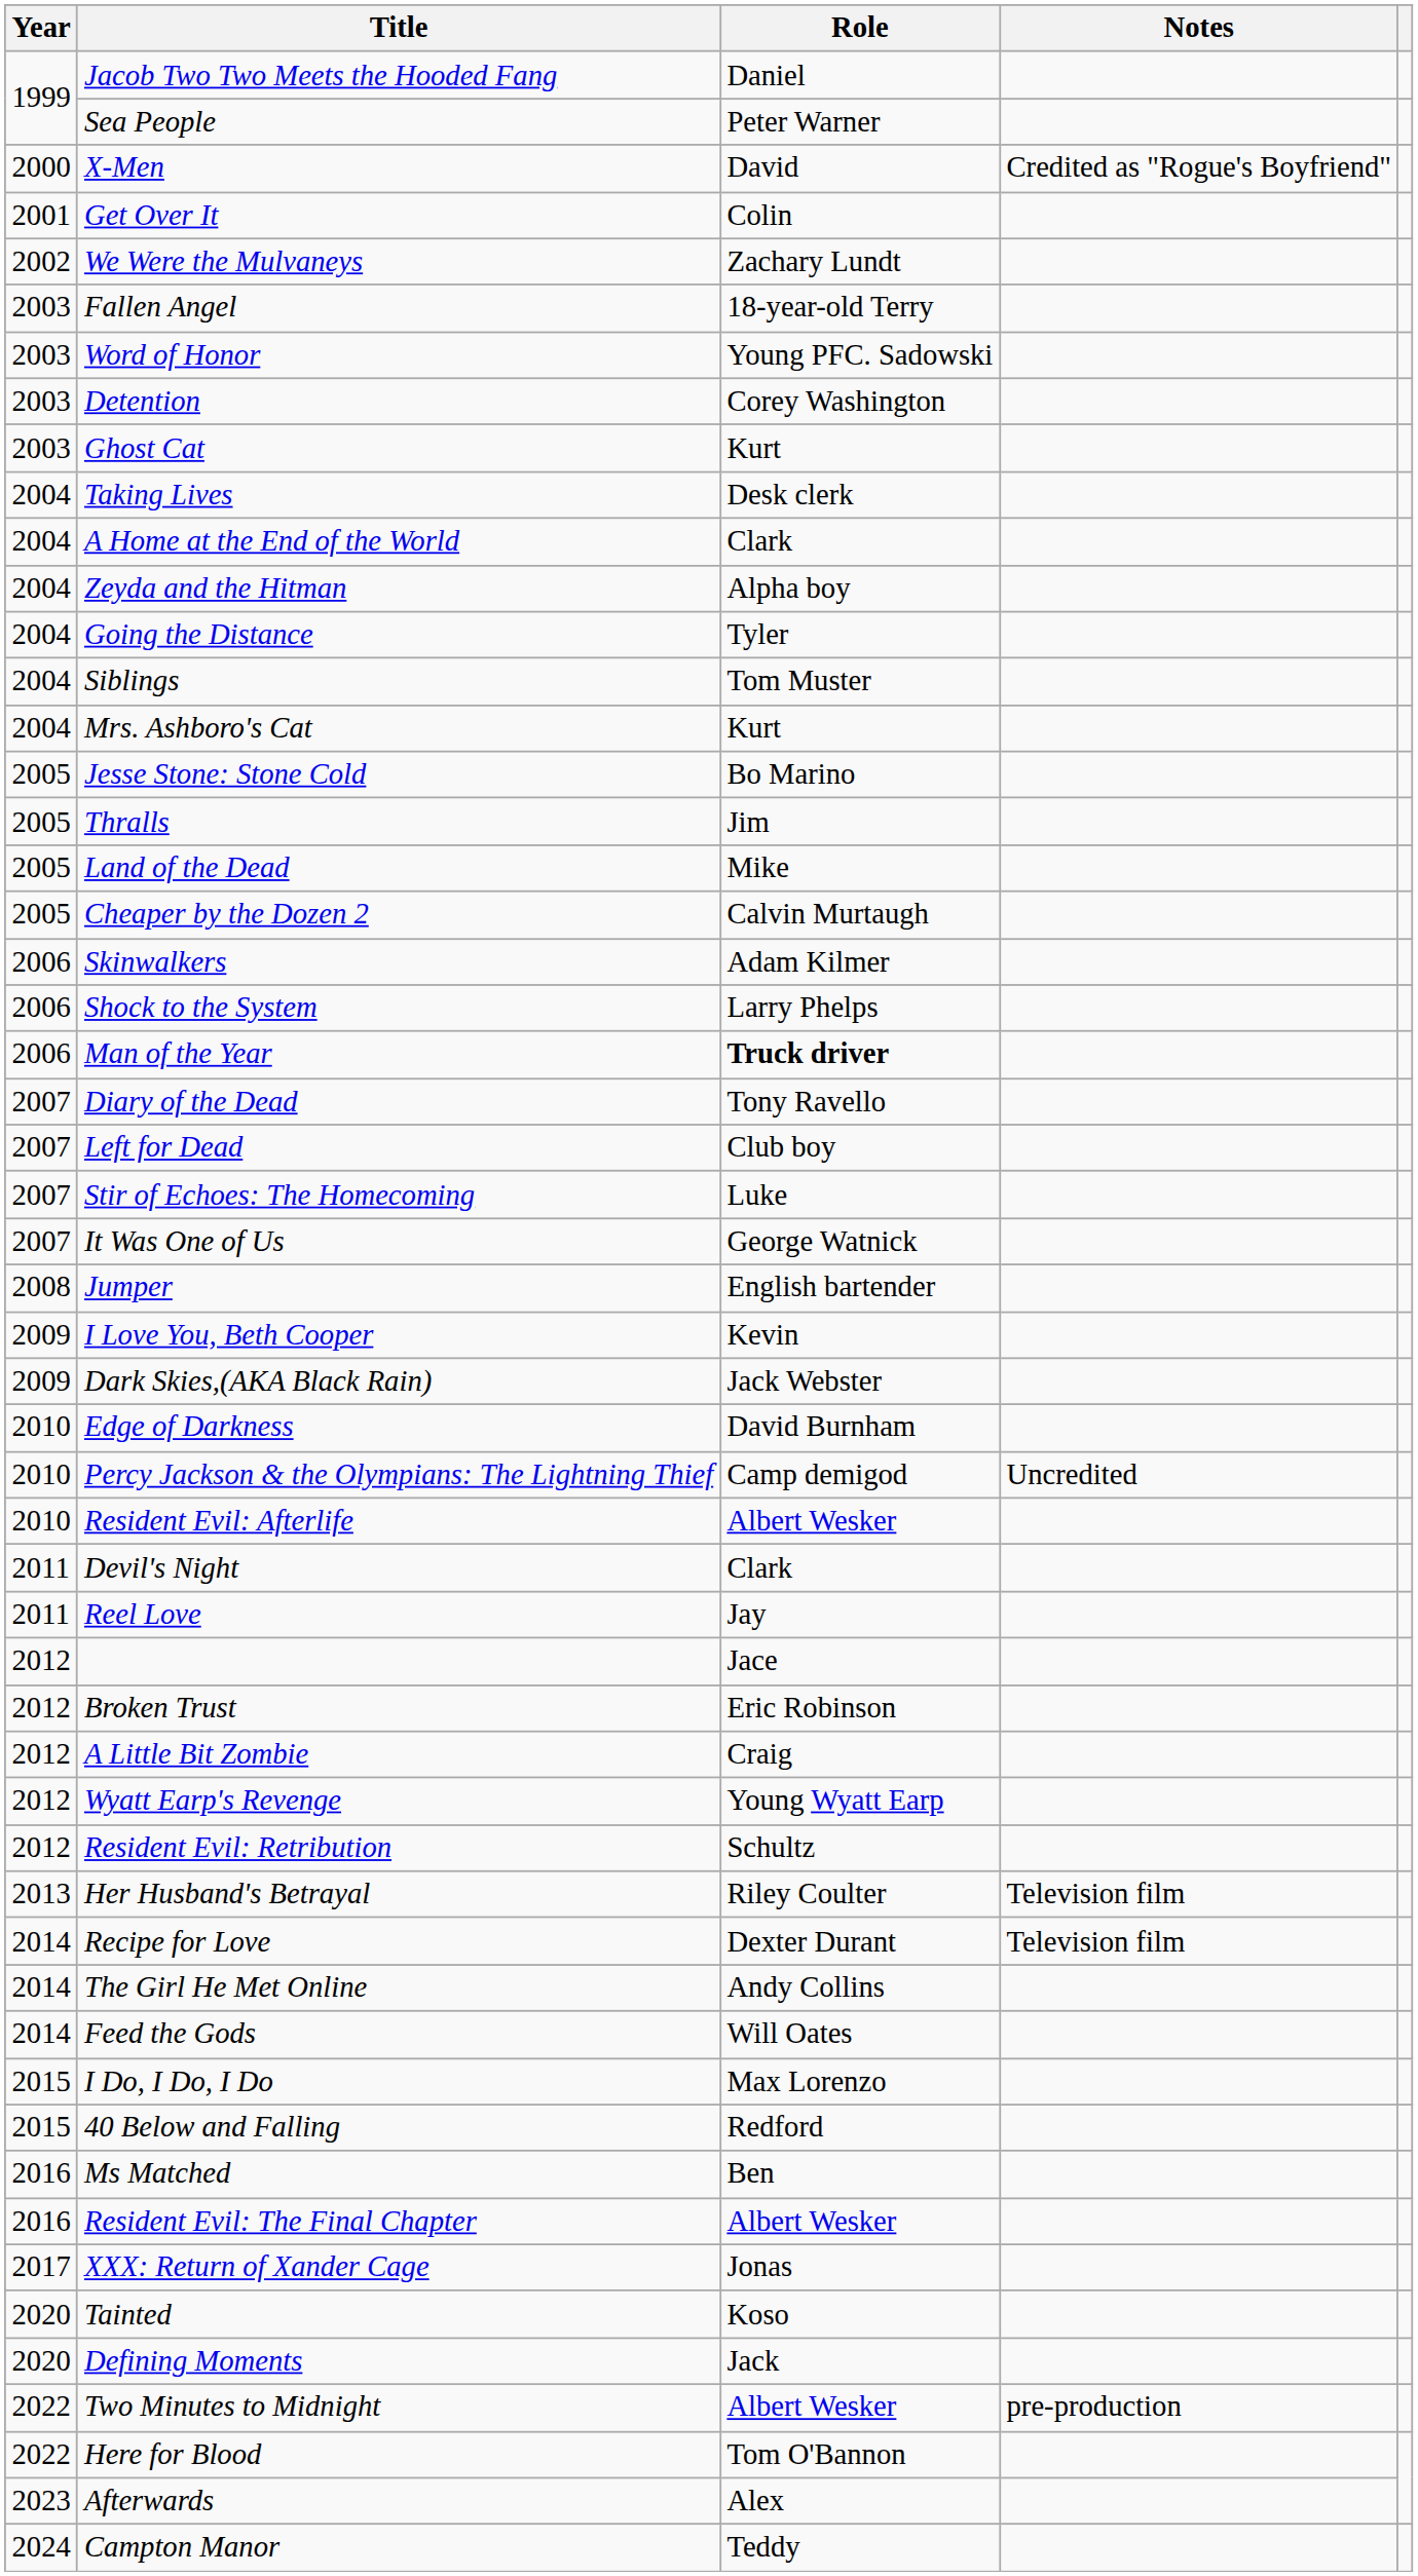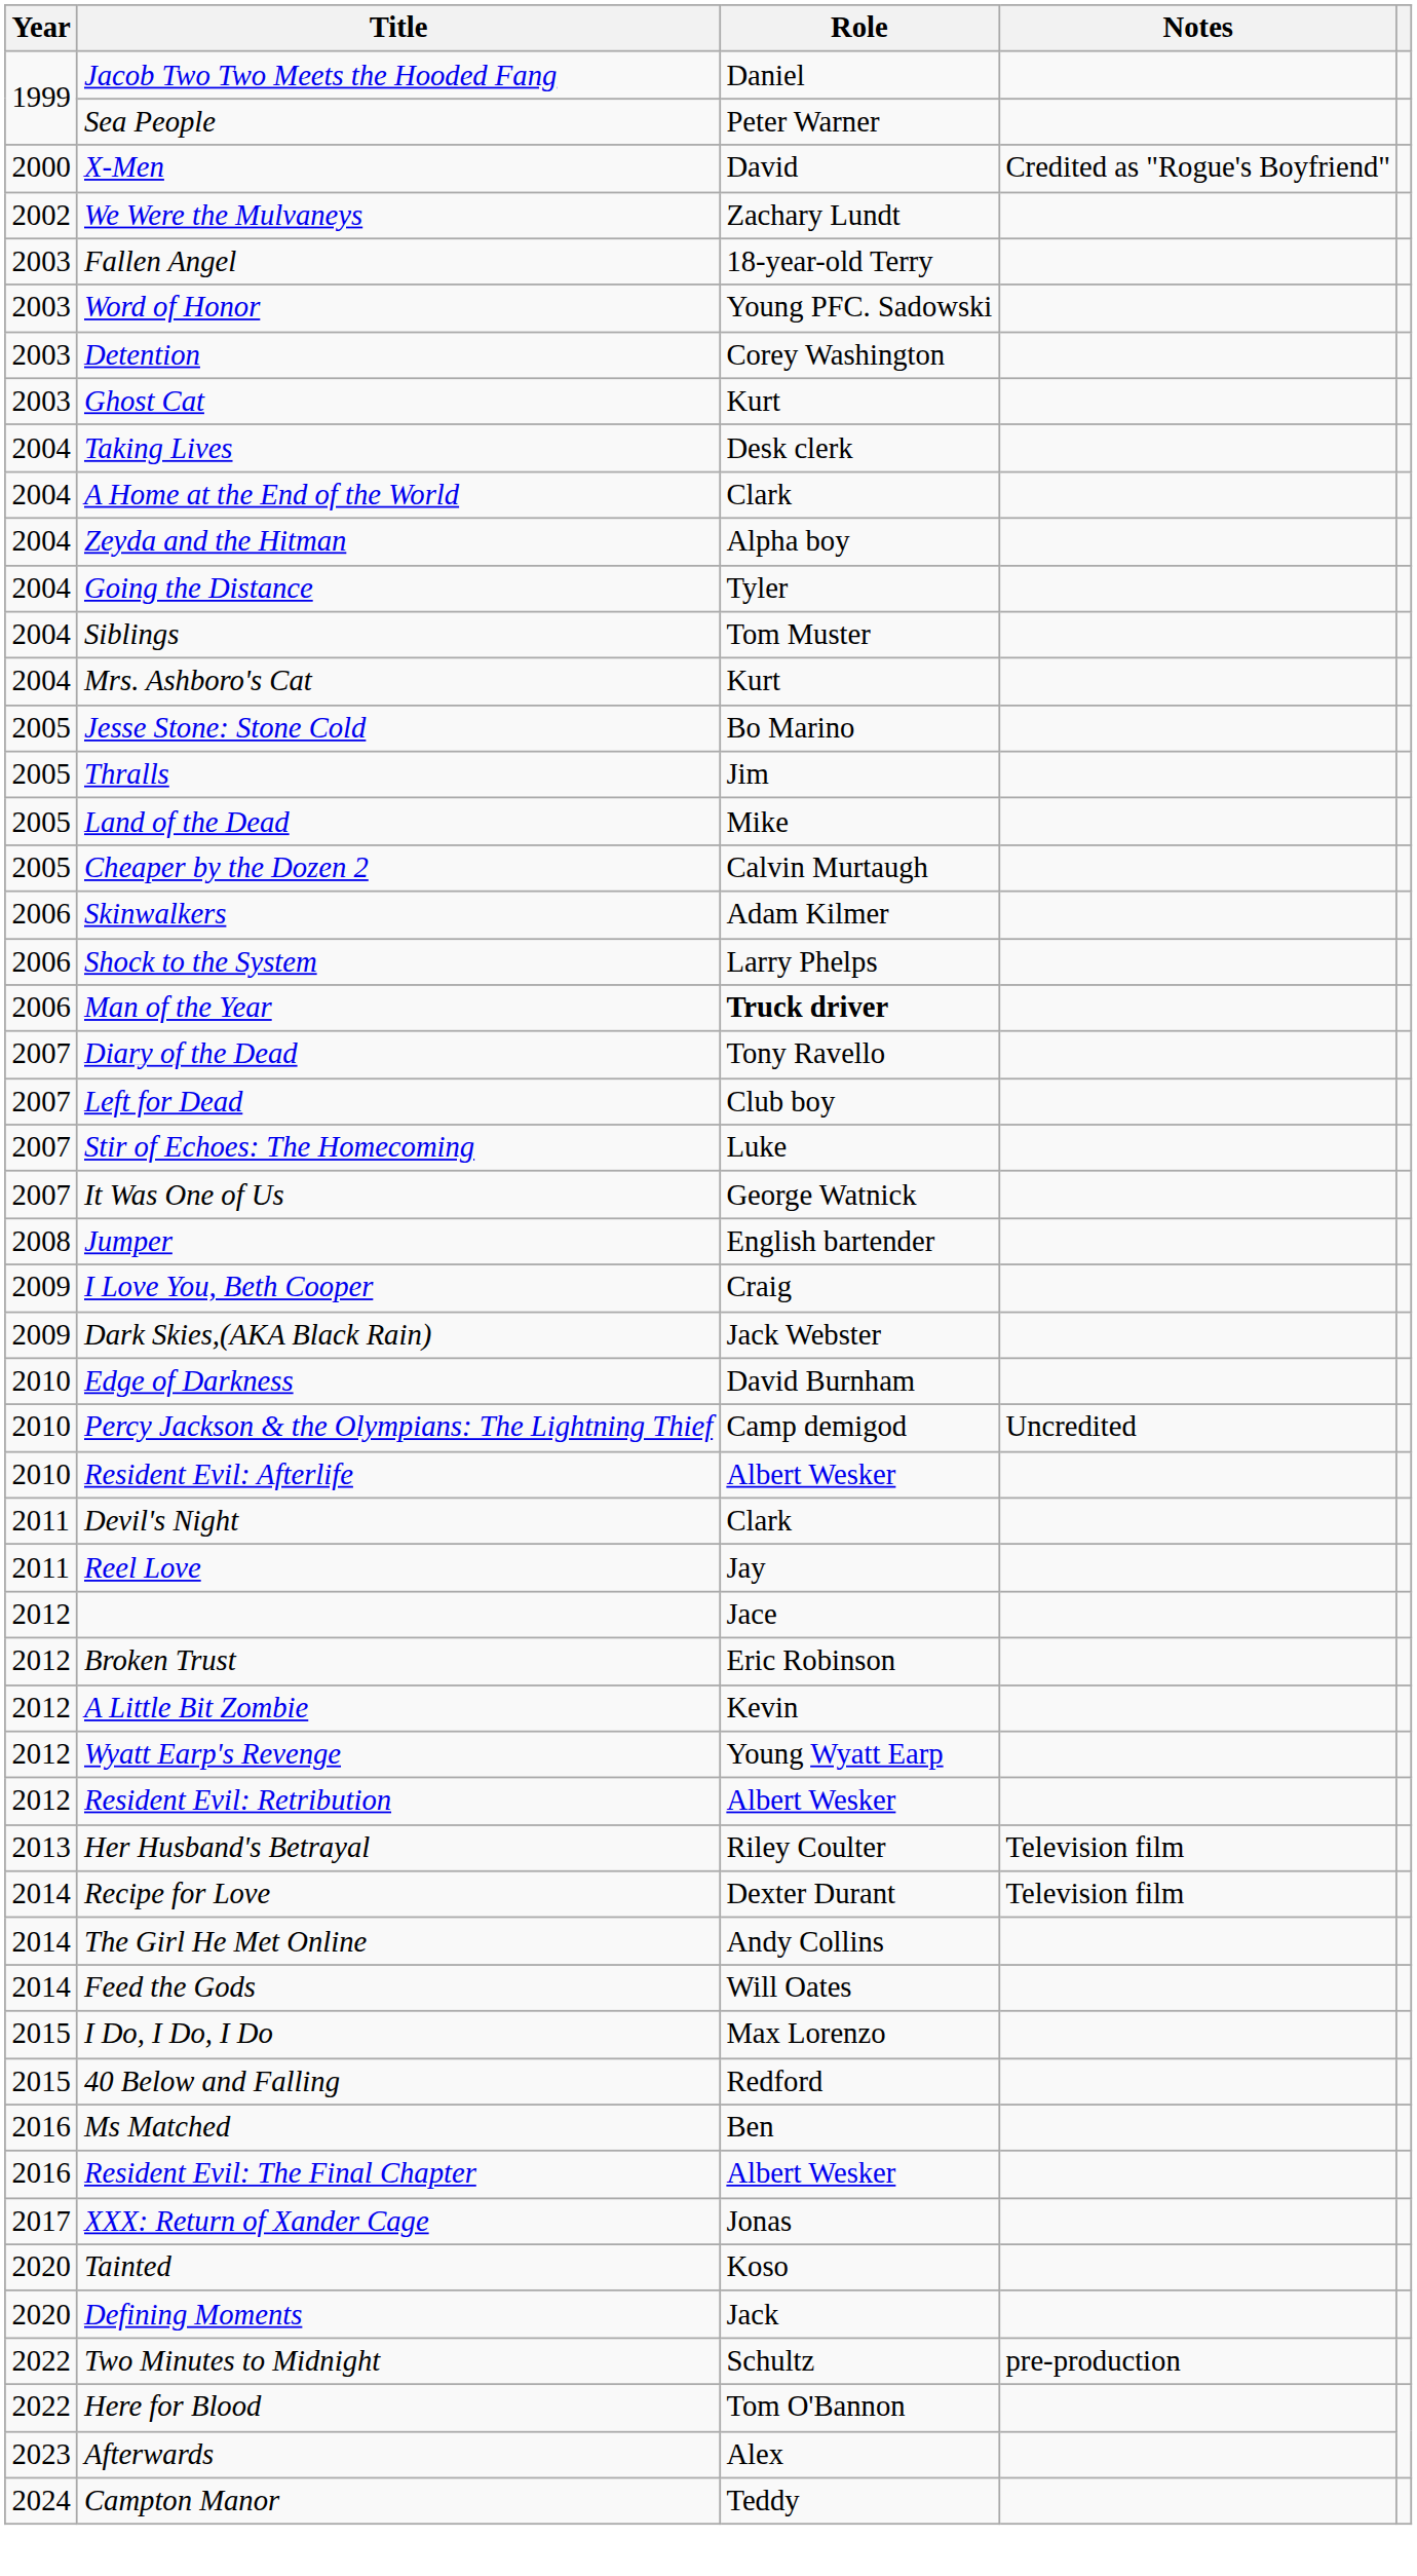 <table class="wikitable plainrowheaders sortable">
 <tr>
 <th scope="col">Year</th>
 <th scope="col">Title</th>
 <th scope="col">Role</th>
 <th scope="col" class="unsortable">Notes</th>
 <th scope=col class="unsortable"></th>
 </tr>
 <tr>
 <td rowspan="2">1999</td>
 <td><em><a href='#'>Jacob Two Two Meets the Hooded Fang</a></em></td>
 <td>Daniel</td>
 <td></td>
 <td style="text-align: center;"></td>
 </tr>
 <tr>
 <td><em>Sea People</em></td>
 <td>Peter Warner</td>
 <td></td>
 <td style="text-align: center;"></td>
 </tr>
 <tr>
 <td>2000</td>
 <td><em><a href='#'>X-Men</a></em></td>
 <td>David</td>
 <td>Credited as "Rogue's Boyfriend"</td>
-<td style="text-align: center;"></td>
-</tr>
-<tr>
-<td>2001</td>
-<td><em><a href='#'>Get Over It</a></em></td>
-<td>Colin</td>
-<td></td>
 <td style="text-align: center;"></td>
 </tr>
 <tr>
 <td>2002</td>
 <td><em><a href='#'>We Were the Mulvaneys</a></em></td>
 <td>Zachary Lundt</td>
 <td></td>
 <td style="text-align: center;"></td>
 </tr>
 <tr>
 <td>2003</td>
 <td><em>Fallen Angel</em></td>
 <td>18-year-old Terry</td>
 <td></td>
 <td style="text-align: center;"></td>
 </tr>
 <tr>
 <td>2003</td>
 <td><em><a href='#'>Word of Honor</a></em></td>
 <td>Young PFC. Sadowski</td>
 <td></td>
 <td style="text-align: center;"></td>
 </tr>
 <tr>
 <td>2003</td>
 <td><em><a href='#'>Detention</a></em></td>
 <td>Corey Washington</td>
 <td></td>
 <td style="text-align: center;"></td>
 </tr>
 <tr>
 <td>2003</td>
 <td><em><a href='#'>Ghost Cat</a></em></td>
 <td>Kurt</td>
 <td></td>
 <td style="text-align: center;"></td>
 </tr>
 <tr>
 <td>2004</td>
 <td><em><a href='#'>Taking Lives</a></em></td>
 <td>Desk clerk</td>
 <td></td>
 <td style="text-align: center;"></td>
 </tr>
 <tr>
 <td>2004</td>
 <td data-sort-value="Home at the End of the World, A"><em><a href='#'>A Home at the End of the World</a></em></td>
 <td>Clark</td>
 <td></td>
 <td style="text-align: center;"></td>
 </tr>
 <tr>
 <td>2004</td>
 <td><em><a href='#'>Zeyda and the Hitman</a></em></td>
 <td>Alpha boy</td>
 <td></td>
 <td style="text-align: center;"></td>
 </tr>
 <tr>
 <td>2004</td>
 <td><em><a href='#'>Going the Distance</a></em></td>
 <td>Tyler</td>
 <td></td>
 <td style="text-align: center;"></td>
 </tr>
 <tr>
 <td>2004</td>
 <td><em>Siblings</em></td>
 <td>Tom Muster</td>
 <td></td>
 <td style="text-align: center;"></td>
 </tr>
 <tr>
 <td>2004</td>
 <td><em>Mrs. Ashboro's Cat</em></td>
 <td>Kurt</td>
 <td></td>
 <td style="text-align: center;"></td>
 </tr>
 <tr>
 <td>2005</td>
 <td><em><a href='#'>Jesse Stone: Stone Cold</a></em></td>
 <td>Bo Marino</td>
 <td></td>
 <td style="text-align: center;"></td>
 </tr>
 <tr>
 <td>2005</td>
 <td><em><a href='#'>Thralls</a></em></td>
 <td>Jim</td>
 <td></td>
 <td style="text-align: center;"></td>
 </tr>
 <tr>
 <td>2005</td>
 <td><em><a href='#'>Land of the Dead</a></em></td>
 <td>Mike</td>
 <td></td>
 <td style="text-align: center;"></td>
 </tr>
 <tr>
 <td>2005</td>
 <td><em><a href='#'>Cheaper by the Dozen 2</a></em></td>
 <td>Calvin Murtaugh</td>
 <td></td>
 <td style="text-align: center;"></td>
 </tr>
 <tr>
 <td>2006</td>
 <td><em><a href='#'>Skinwalkers</a></em></td>
 <td>Adam Kilmer</td>
 <td></td>
 <td style="text-align: center;"></td>
 </tr>
 <tr>
 <td>2006</td>
 <td><em><a href='#'>Shock to the System</a></em></td>
 <td>Larry Phelps</td>
 <td></td>
 <td style="text-align: center;"></td>
 </tr>
 <tr>
 <td>2006</td>
 <td><em><a href='#'>Man of the Year</a></em></td>
 <td><strong>Truck driver</strong></td>
 <td></td>
 <td style="text-align: center;"></td>
 </tr>
 <tr>
 <td>2007</td>
 <td><em><a href='#'>Diary of the Dead</a></em></td>
 <td>Tony Ravello</td>
 <td></td>
 <td style="text-align: center;"></td>
 </tr>
 <tr>
 <td>2007</td>
 <td><em><a href='#'>Left for Dead</a></em></td>
 <td>Club boy</td>
 <td></td>
 <td style="text-align: center;"></td>
 </tr>
 <tr>
 <td>2007</td>
 <td><em><a href='#'>Stir of Echoes: The Homecoming</a></em></td>
 <td>Luke</td>
 <td></td>
 <td style="text-align: center;"></td>
 </tr>
 <tr>
 <td>2007</td>
 <td><em>It Was One of Us</em></td>
 <td>George Watnick</td>
 <td></td>
 <td style="text-align: center;"></td>
 </tr>
 <tr>
 <td>2008</td>
 <td><em><a href='#'>Jumper</a></em></td>
 <td>English bartender</td>
 <td></td>
 <td style="text-align: center;"></td>
 </tr>
 <tr>
 <td>2009</td>
 <td><em><a href='#'>I Love You, Beth Cooper</a></em></td>
-<td>Kevin</td>
+<td>Craig</td>
 <td></td>
 <td style="text-align: center;"></td>
 </tr>
 <tr>
 <td>2009</td>
 <td><em>Dark Skies,(AKA Black Rain)</em></td>
 <td>Jack Webster</td>
 <td></td>
 <td style="text-align: center;"></td>
 </tr>
 <tr>
 <td>2010</td>
 <td><em><a href='#'>Edge of Darkness</a></em></td>
 <td>David Burnham</td>
 <td></td>
 <td style="text-align: center;"></td>
 </tr>
 <tr>
 <td>2010</td>
 <td><em><a href='#'>Percy Jackson & the Olympians: The Lightning Thief</a></em></td>
 <td>Camp demigod</td>
 <td>Uncredited</td>
 <td style="text-align: center;"></td>
 </tr>
 <tr>
 <td>2010</td>
 <td><em><a href='#'>Resident Evil: Afterlife</a></em></td>
 <td><a href='#'>Albert Wesker</a></td>
 <td></td>
 <td style="text-align: center;"></td>
 </tr>
 <tr>
 <td>2011</td>
 <td><em>Devil's Night</em></td>
 <td>Clark</td>
 <td></td>
 <td style="text-align: center;"></td>
 </tr>
 <tr>
 <td>2011</td>
 <td><em><a href='#'>Reel Love</a></em></td>
 <td>Jay</td>
 <td></td>
 <td style="text-align: center;"></td>
 </tr>
 <tr>
 <td>2012</td>
 <td><em></em></td>
 <td>Jace</td>
 <td></td>
 <td style="text-align: center;"></td>
 </tr>
 <tr>
 <td>2012</td>
 <td><em>Broken Trust</em></td>
 <td>Eric Robinson</td>
 <td></td>
 <td style="text-align: center;"></td>
 </tr>
 <tr>
 <td>2012</td>
 <td data-sort-value="Little Bit Zombie, A"><em><a href='#'>A Little Bit Zombie</a></em></td>
-<td>Craig</td>
+<td>Kevin</td>
 <td></td>
 <td style="text-align: center;"></td>
 </tr>
 <tr>
 <td>2012</td>
 <td><em><a href='#'>Wyatt Earp's Revenge</a></em></td>
 <td>Young <a href='#'>Wyatt Earp</a></td>
 <td></td>
 <td style="text-align: center;"></td>
 </tr>
 <tr>
 <td>2012</td>
 <td><em><a href='#'>Resident Evil: Retribution</a></em></td>
-<td>Schultz</td>
+<td><a href='#'>Albert Wesker</a></td>
 <td></td>
 <td style="text-align: center;"></td>
 </tr>
 <tr>
 <td>2013</td>
 <td><em>Her Husband's Betrayal</em></td>
 <td>Riley Coulter</td>
 <td>Television film</td>
 <td style="text-align: center;"></td>
 </tr>
 <tr>
 <td>2014</td>
 <td><em>Recipe for Love</em></td>
 <td>Dexter Durant</td>
 <td>Television film</td>
 <td style="text-align: center;"></td>
 </tr>
 <tr>
 <td>2014</td>
 <td data-sort-value="Girl He Met Online, The"><em>The Girl He Met Online</em></td>
 <td>Andy Collins</td>
 <td></td>
 <td style="text-align: center;"></td>
 </tr>
 <tr>
 <td>2014</td>
 <td><em>Feed the Gods</em></td>
 <td>Will Oates</td>
 <td></td>
 <td style="text-align: center;"></td>
 </tr>
 <tr>
 <td>2015</td>
 <td><em>I Do, I Do, I Do</em></td>
 <td>Max Lorenzo</td>
 <td></td>
 <td style="text-align: center;"></td>
 </tr>
 <tr>
 <td>2015</td>
 <td><em>40 Below and Falling</em></td>
 <td>Redford</td>
 <td></td>
 <td style="text-align: center;"></td>
 </tr>
 <tr>
 <td>2016</td>
 <td><em>Ms Matched</em></td>
 <td>Ben</td>
 <td></td>
 <td style="text-align: center;"></td>
 </tr>
 <tr>
 <td>2016</td>
 <td><em><a href='#'>Resident Evil: The Final Chapter</a></em></td>
 <td><a href='#'>Albert Wesker</a></td>
 <td></td>
 <td style="text-align: center;"></td>
 </tr>
 <tr>
 <td>2017</td>
 <td><em><a href='#'>XXX: Return of Xander Cage</a></em></td>
 <td>Jonas</td>
 <td></td>
 <td style="text-align: center;"></td>
 </tr>
 <tr>
 <td>2020</td>
 <td><em>Tainted</em></td>
 <td>Koso</td>
 <td></td>
 <td style="text-align: center;"></td>
 </tr>
 <tr>
 <td>2020</td>
 <td><em><a href='#'>Defining Moments</a></em></td>
 <td>Jack</td>
 <td></td>
 <td style="text-align: center;"></td>
 </tr>
 <tr>
 <td>2022</td>
 <td><em>Two Minutes to Midnight </em></td>
-<td><a href='#'>Albert Wesker</a></td>
+<td>Schultz</td>
 <td>pre-production</td>
 <td style="text-align: center;"></td>
 </tr>
 <tr>
 <td>2022</td>
 <td><em>Here for Blood</em></td>
 <td>Tom O'Bannon</td>
 <td></td>
 </tr>
 <tr>
 <td>2023</td>
 <td><em>Afterwards</em></td>
 <td>Alex</td>
 <td></td>
 </tr>
 <tr>
 <td>2024</td>
 <td><em>Campton Manor</em></td>
 <td>Teddy</td>
 <td></td>
 <td style="text-align: center;"></td>
 </tr>
 </table>
